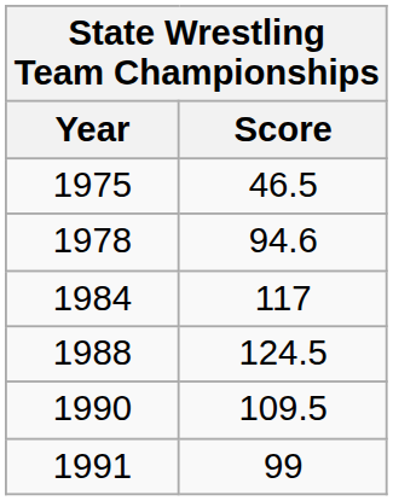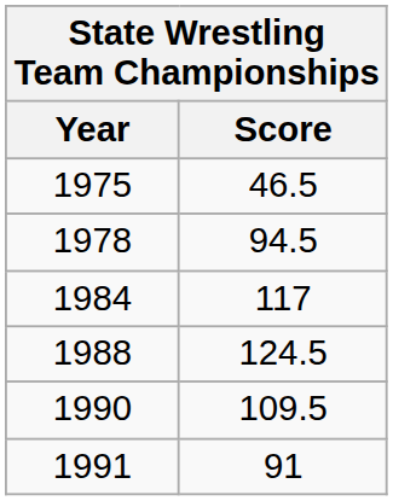 <table class=wikitable style="text-align:center">
 <tr>
 <th colspan="4">State Wrestling<br>Team Championships</th>
 </tr>
 <tr>
 <th>Year</th>
 <th>Score</th>
 </tr>
 <tr>
 <td>1975</td>
 <td>46.5</td>
 </tr>
 <tr>
 <td>1978</td>
-<td>94.6</td>
+<td>94.5</td>
 </tr>
 <tr>
 <td>1984</td>
 <td>117</td>
 </tr>
 <tr>
 <td>1988</td>
 <td>124.5</td>
 </tr>
 <tr>
 <td>1990</td>
 <td>109.5</td>
 </tr>
 <tr>
 <td>1991</td>
-<td>99</td>
+<td>91</td>
 </tr>
 </table>
